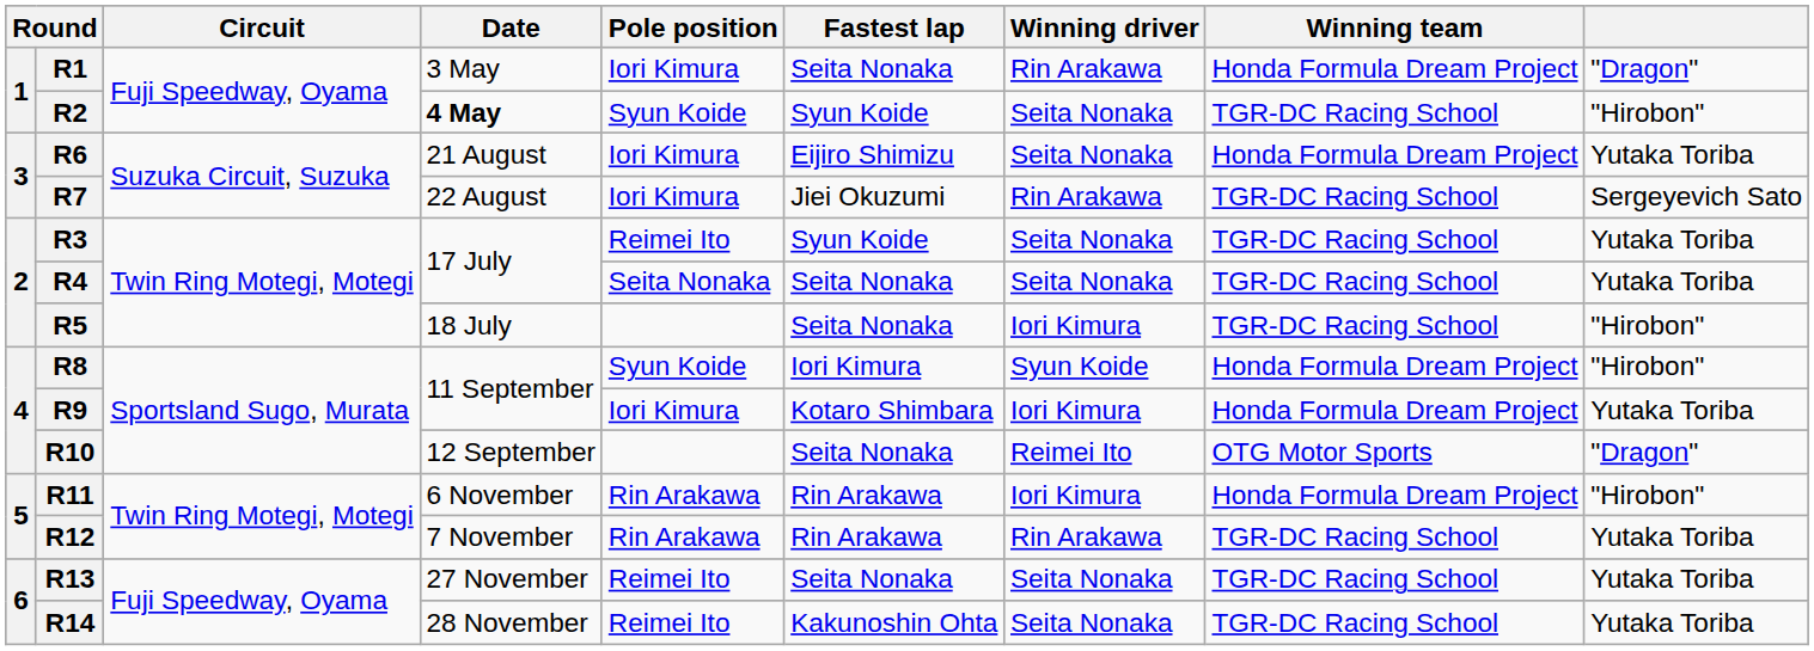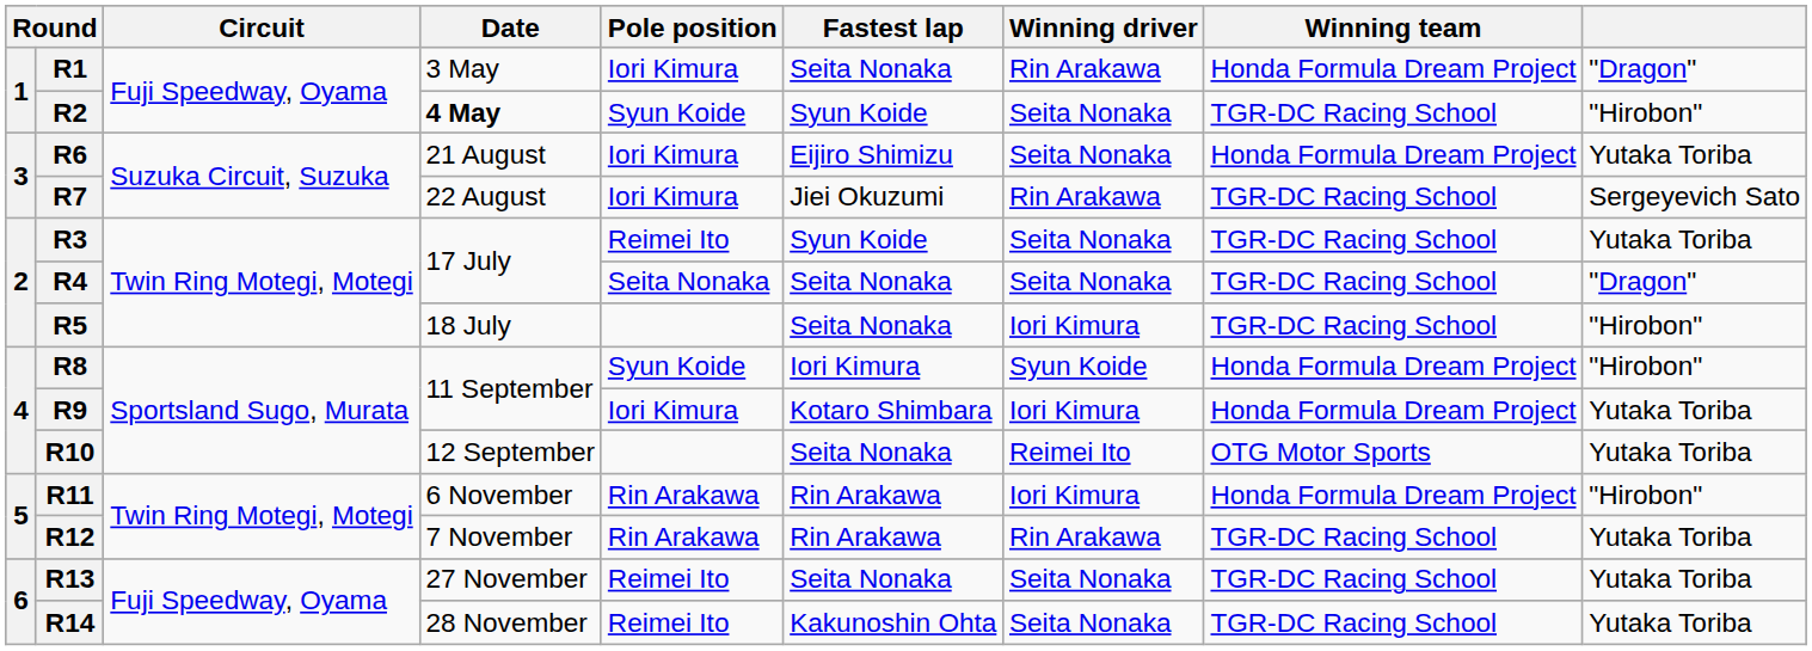 <table class="wikitable" style="font-size:85%;">
 <tr>
 <th colspan=2>Round</th>
 <th>Circuit</th>
 <th>Date</th>
 <th>Pole position</th>
 <th>Fastest lap</th>
 <th>Winning driver</th>
 <th>Winning team</th>
 <th></th>
 </tr>
 <tr>
 <th rowspan=2>1</th>
 <th>R1</th>
 <td rowspan=2><a href='#'>Fuji Speedway</a>, <a href='#'>Oyama</a></td>
 <td>3 May</td>
 <td> <a href='#'>Iori Kimura</a></td>
 <td> <a href='#'>Seita Nonaka</a></td>
 <td> <a href='#'>Rin Arakawa</a></td>
 <td><a href='#'>Honda Formula Dream Project</a></td>
 <td> "<a href='#'>Dragon</a>"</td>
 </tr>
 <tr>
 <th>R2</th>
 <td><strong>4 May</strong></td>
 <td> <a href='#'>Syun Koide</a></td>
 <td> <a href='#'>Syun Koide</a></td>
 <td> <a href='#'>Seita Nonaka</a></td>
 <td><a href='#'>TGR-DC Racing School</a></td>
 <td> "Hirobon"</td>
 </tr>
 <tr>
 <th rowspan=2>3</th>
 <th>R6</th>
 <td rowspan=2><a href='#'>Suzuka Circuit</a>, <a href='#'>Suzuka</a></td>
 <td>21 August</td>
 <td> <a href='#'>Iori Kimura</a></td>
 <td> <a href='#'>Eijiro Shimizu</a></td>
 <td> <a href='#'>Seita Nonaka</a></td>
 <td><a href='#'>Honda Formula Dream Project</a></td>
 <td> Yutaka Toriba</td>
 </tr>
 <tr>
 <th>R7</th>
 <td>22 August</td>
 <td> <a href='#'>Iori Kimura</a></td>
 <td> Jiei Okuzumi</td>
 <td> <a href='#'>Rin Arakawa</a></td>
 <td><a href='#'>TGR-DC Racing School</a></td>
 <td> Sergeyevich Sato</td>
 </tr>
 <tr>
 <th rowspan=3>2</th>
 <th>R3</th>
 <td rowspan=3><a href='#'>Twin Ring Motegi</a>, <a href='#'>Motegi</a></td>
 <td rowspan=2>17 July</td>
 <td> <a href='#'>Reimei Ito</a></td>
 <td> <a href='#'>Syun Koide</a></td>
 <td> <a href='#'>Seita Nonaka</a></td>
 <td><a href='#'>TGR-DC Racing School</a></td>
 <td> Yutaka Toriba</td>
 </tr>
 <tr>
 <th>R4</th>
 <td> <a href='#'>Seita Nonaka</a></td>
 <td> <a href='#'>Seita Nonaka</a></td>
 <td> <a href='#'>Seita Nonaka</a></td>
 <td><a href='#'>TGR-DC Racing School</a></td>
-<td> Yutaka Toriba</td>
+<td> "<a href='#'>Dragon</a>"</td>
 </tr>
 <tr>
 <th>R5</th>
 <td>18 July</td>
 <td></td>
 <td> <a href='#'>Seita Nonaka</a></td>
 <td> <a href='#'>Iori Kimura</a></td>
 <td><a href='#'>TGR-DC Racing School</a></td>
 <td> "Hirobon"</td>
 </tr>
 <tr>
 <th rowspan=3>4</th>
 <th>R8</th>
 <td rowspan=3><a href='#'>Sportsland Sugo</a>, <a href='#'>Murata</a></td>
 <td rowspan=2>11 September</td>
 <td> <a href='#'>Syun Koide</a></td>
 <td> <a href='#'>Iori Kimura</a></td>
 <td> <a href='#'>Syun Koide</a></td>
 <td><a href='#'>Honda Formula Dream Project</a></td>
 <td> "Hirobon"</td>
 </tr>
 <tr>
 <th>R9</th>
 <td> <a href='#'>Iori Kimura</a></td>
 <td> <a href='#'>Kotaro Shimbara</a></td>
 <td> <a href='#'>Iori Kimura</a></td>
 <td><a href='#'>Honda Formula Dream Project</a></td>
 <td> Yutaka Toriba</td>
 </tr>
 <tr>
 <th>R10</th>
 <td>12 September</td>
 <td></td>
 <td> <a href='#'>Seita Nonaka</a></td>
 <td> <a href='#'>Reimei Ito</a></td>
 <td><a href='#'>OTG Motor Sports</a></td>
-<td> "<a href='#'>Dragon</a>"</td>
+<td> Yutaka Toriba</td>
 </tr>
 <tr>
 <th rowspan=2>5</th>
 <th>R11</th>
 <td rowspan=2><a href='#'>Twin Ring Motegi</a>, <a href='#'>Motegi</a></td>
 <td>6 November</td>
 <td> <a href='#'>Rin Arakawa</a></td>
 <td> <a href='#'>Rin Arakawa</a></td>
 <td> <a href='#'>Iori Kimura</a></td>
 <td><a href='#'>Honda Formula Dream Project</a></td>
 <td> "Hirobon"</td>
 </tr>
 <tr>
 <th>R12</th>
 <td>7 November</td>
 <td> <a href='#'>Rin Arakawa</a></td>
 <td> <a href='#'>Rin Arakawa</a></td>
 <td> <a href='#'>Rin Arakawa</a></td>
 <td><a href='#'>TGR-DC Racing School</a></td>
 <td> Yutaka Toriba</td>
 </tr>
 <tr>
 <th rowspan=2>6</th>
 <th>R13</th>
 <td rowspan=2><a href='#'>Fuji Speedway</a>, <a href='#'>Oyama</a></td>
 <td>27 November</td>
 <td> <a href='#'>Reimei Ito</a></td>
 <td> <a href='#'>Seita Nonaka</a></td>
 <td> <a href='#'>Seita Nonaka</a></td>
 <td><a href='#'>TGR-DC Racing School</a></td>
 <td> Yutaka Toriba</td>
 </tr>
 <tr>
 <th>R14</th>
 <td>28 November</td>
 <td> <a href='#'>Reimei Ito</a></td>
 <td> <a href='#'>Kakunoshin Ohta</a></td>
 <td> <a href='#'>Seita Nonaka</a></td>
 <td><a href='#'>TGR-DC Racing School</a></td>
 <td> Yutaka Toriba</td>
 </tr>
 </table>
